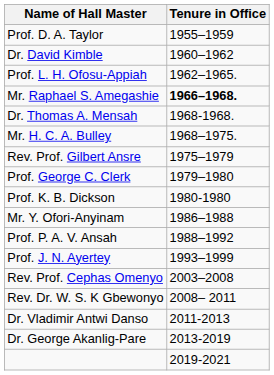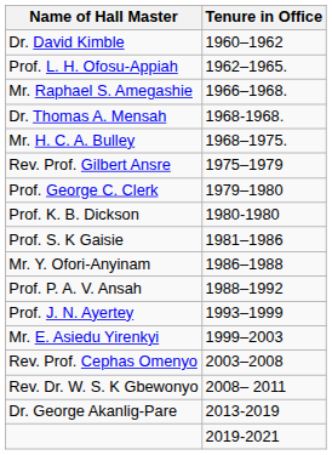 <table class="wikitable">
 <tr>
 <th>Name of Hall Master</th>
 <th>Tenure in Office</th>
-</tr>
-<tr>
-<td>Prof. D. A. Taylor</td>
-<td>1955–1959</td>
 </tr>
 <tr>
 <td>Dr. <a href='#'>David Kimble</a></td>
 <td>1960–1962</td>
 </tr>
 <tr>
 <td>Prof. <a href='#'>L. H. Ofosu-Appiah</a></td>
 <td>1962–1965.</td>
 </tr>
 <tr>
 <td>Mr. <a href='#'>Raphael S. Amegashie</a></td>
-<td><strong>1966–1968.</strong></td>
+<td>1966–1968.</td>
 </tr>
 <tr>
 <td>Dr. <a href='#'>Thomas A. Mensah</a></td>
 <td>1968-1968.</td>
 </tr>
 <tr>
 <td>Mr. <a href='#'>H. C. A. Bulley</a></td>
 <td>1968–1975.</td>
 </tr>
 <tr>
 <td>Rev. Prof. <a href='#'>Gilbert Ansre</a></td>
 <td>1975–1979</td>
 </tr>
 <tr>
 <td>Prof. <a href='#'>George C. Clerk</a></td>
 <td>1979–1980</td>
 </tr>
 <tr>
 <td>Prof. K. B. Dickson</td>
 <td>1980-1980</td>
 </tr>
 <tr>
+<td>Prof. S. K Gaisie</td>
+<td>1981–1986</td>
+</tr>
+<tr>
 <td>Mr. Y. Ofori-Anyinam</td>
 <td>1986–1988</td>
 </tr>
 <tr>
 <td>Prof. P. A. V. Ansah</td>
 <td>1988–1992</td>
 </tr>
 <tr>
 <td>Prof. <a href='#'>J. N. Ayertey</a></td>
 <td>1993–1999</td>
 </tr>
 <tr>
+<td>Mr. <a href='#'>E. Asiedu Yirenkyi</a></td>
+<td>1999–2003</td>
+</tr>
+<tr>
 <td>Rev. Prof. <a href='#'>Cephas Omenyo</a></td>
 <td>2003–2008</td>
 </tr>
 <tr>
 <td>Rev. Dr. W. S. K Gbewonyo</td>
 <td>2008– 2011</td>
-</tr>
-<tr>
-<td>Dr. Vladimir Antwi Danso</td>
-<td>2011-2013</td>
 </tr>
 <tr>
 <td>Dr. George Akanlig-Pare</td>
 <td>2013-2019</td>
 </tr>
 <tr>
 <td></td>
 <td>2019-2021</td>
 </tr>
 </table>
